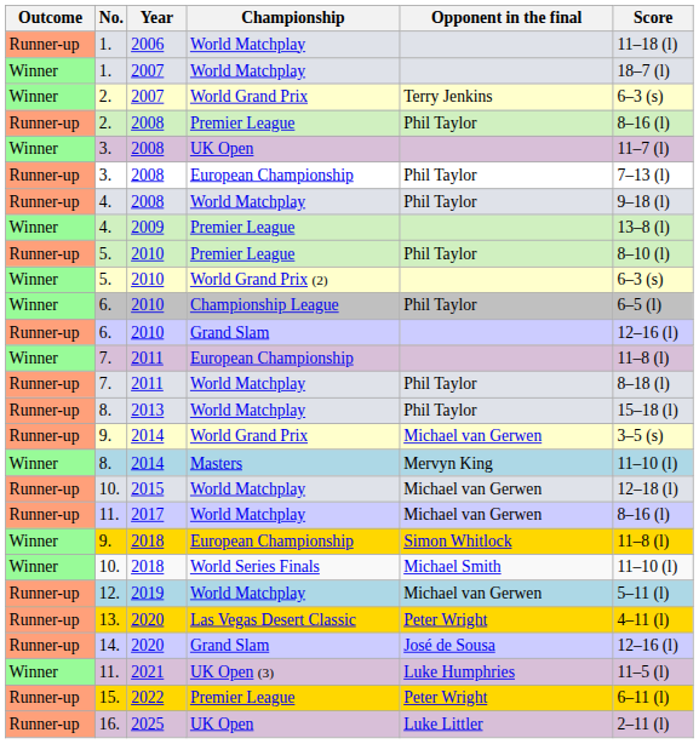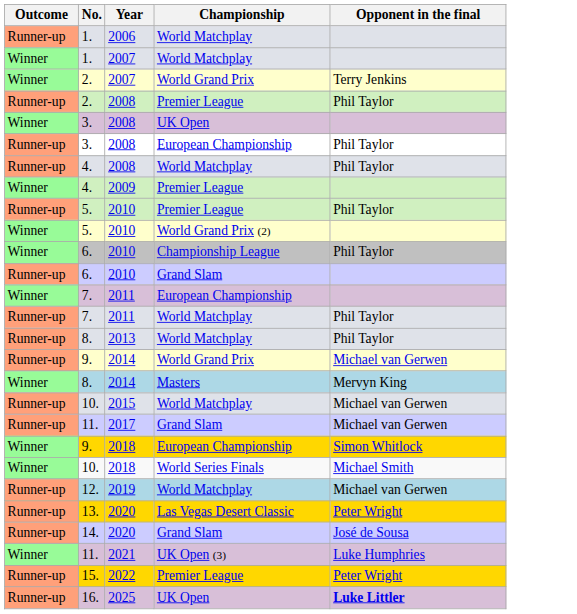 <table class="sortable wikitable">
 <tr>
 <th width="80">Outcome</th>
 <th width="20">No.</th>
 <th width="50">Year</th>
 <th style="width:200px;">Championship</th>
 <th style="width:200px;">Opponent in the final</th>
-<th width="70">Score</th>
 </tr>
 <tr style="background:#dfe2e9;">
 <td style="background:#ffa07a;">Runner-up</td>
 <td>1.</td>
 <td><a href='#'>2006</a></td>
 <td><a href='#'>World Matchplay</a></td>
 <td> </td>
-<td>11–18 (l)</td>
 </tr>
 <tr style="background:#dfe2e9;">
 <td style="background:#98FB98">Winner</td>
 <td>1.</td>
 <td><a href='#'>2007</a></td>
 <td><a href='#'>World Matchplay</a></td>
 <td> </td>
-<td>18–7 (l)</td>
 </tr>
 <tr style="background:#FFFFCC;">
 <td style="background:#98FB98">Winner</td>
 <td>2.</td>
 <td><a href='#'>2007</a></td>
 <td><a href='#'>World Grand Prix</a></td>
 <td> Terry Jenkins</td>
-<td>6–3 (s)</td>
 </tr>
 <tr style="background:#d0f0c0;">
 <td style="background:#ffa07a;">Runner-up</td>
 <td>2.</td>
 <td><a href='#'>2008</a></td>
 <td><a href='#'>Premier League</a></td>
 <td> Phil Taylor</td>
-<td>8–16 (l)</td>
 </tr>
 <tr style="background:thistle;">
 <td style="background:#98FB98">Winner</td>
 <td>3.</td>
 <td><a href='#'>2008</a></td>
 <td><a href='#'>UK Open</a></td>
 <td> </td>
-<td>11–7 (l)</td>
 </tr>
 <tr bgcolor="white">
 <td style="background:#ffa07a;">Runner-up</td>
 <td>3.</td>
 <td><a href='#'>2008</a></td>
 <td><a href='#'>European Championship</a></td>
 <td> Phil Taylor</td>
-<td>7–13 (l)</td>
 </tr>
 <tr style="background:#dfe2e9;">
 <td style="background:#ffa07a;">Runner-up</td>
 <td>4.</td>
 <td><a href='#'>2008</a></td>
 <td><a href='#'>World Matchplay</a></td>
 <td> Phil Taylor</td>
-<td>9–18 (l)</td>
 </tr>
 <tr style="background:#d0f0c0;">
 <td style="background:#98FB98">Winner</td>
 <td>4.</td>
 <td><a href='#'>2009</a></td>
 <td><a href='#'>Premier League</a></td>
 <td> </td>
-<td>13–8 (l)</td>
 </tr>
 <tr style="background:#d0f0c0;">
 <td style="background:#ffa07a;">Runner-up</td>
 <td>5.</td>
 <td><a href='#'>2010</a></td>
 <td><a href='#'>Premier League</a></td>
 <td> Phil Taylor</td>
-<td>8–10 (l)</td>
 </tr>
 <tr style="background:#FFFFCC;">
 <td style="background:#98FB98">Winner</td>
 <td>5.</td>
 <td><a href='#'>2010</a></td>
 <td><a href='#'>World Grand Prix</a> <small>(2)</small></td>
 <td> </td>
-<td>6–3 (s)</td>
 </tr>
 <tr bgcolor="silver">
 <td style="background:#98FB98">Winner</td>
 <td>6.</td>
 <td><a href='#'>2010</a></td>
 <td><a href='#'>Championship League</a></td>
 <td> Phil Taylor</td>
-<td>6–5 (l)</td>
 </tr>
 <tr style="background:#ccf;">
 <td style="background:#ffa07a;">Runner-up</td>
 <td>6.</td>
 <td><a href='#'>2010</a></td>
 <td><a href='#'>Grand Slam</a></td>
 <td> </td>
-<td>12–16 (l)</td>
 </tr>
 <tr style="background:thistle;">
 <td style="background:#98FB98">Winner</td>
 <td>7.</td>
 <td><a href='#'>2011</a></td>
 <td><a href='#'>European Championship</a></td>
 <td> </td>
-<td>11–8 (l)</td>
 </tr>
 <tr style="background:#dfe2e9;">
 <td style="background:#ffa07a;">Runner-up</td>
 <td>7.</td>
 <td><a href='#'>2011</a></td>
 <td><a href='#'>World Matchplay</a></td>
 <td> Phil Taylor</td>
-<td>8–18 (l)</td>
 </tr>
 <tr style="background:#dfe2e9;">
 <td style="background:#ffa07a;">Runner-up</td>
 <td>8.</td>
 <td><a href='#'>2013</a></td>
 <td><a href='#'>World Matchplay</a></td>
 <td> Phil Taylor</td>
-<td>15–18 (l)</td>
 </tr>
 <tr style="background:#FFFFCC;">
 <td style="background:#ffa07a;">Runner-up</td>
 <td>9.</td>
 <td><a href='#'>2014</a></td>
 <td><a href='#'>World Grand Prix</a></td>
 <td> <a href='#'>Michael van Gerwen</a></td>
-<td>3–5 (s)</td>
 </tr>
 <tr bgcolor="lightblue">
 <td style="background:#98FB98">Winner</td>
 <td>8.</td>
 <td><a href='#'>2014</a></td>
 <td><a href='#'>Masters</a></td>
 <td> Mervyn King</td>
-<td>11–10 (l)</td>
 </tr>
 <tr style="background:#dfe2e9;">
 <td style="background:#ffa07a;">Runner-up</td>
 <td>10.</td>
 <td><a href='#'>2015</a></td>
 <td><a href='#'>World Matchplay</a></td>
 <td> Michael van Gerwen</td>
-<td>12–18 (l)</td>
 </tr>
 <tr style="background:#ccf;">
 <td style="background:#ffa07a;">Runner-up</td>
 <td>11.</td>
 <td><a href='#'>2017</a></td>
-<td><a href='#'>World Matchplay</a></td>
+<td><a href='#'>Grand Slam</a></td>
 <td> Michael van Gerwen</td>
-<td>8–16 (l)</td>
 </tr>
 <tr style="background:gold;">
 <td style="background:#98FB98">Winner</td>
 <td>9.</td>
 <td><a href='#'>2018</a></td>
 <td><a href='#'>European Championship</a></td>
 <td> <a href='#'>Simon Whitlock</a></td>
-<td>11–8 (l)</td>
 </tr>
 <tr>
 <td style="background:#98FB98;">Winner</td>
 <td>10.</td>
 <td><a href='#'>2018</a></td>
 <td><a href='#'>World Series Finals</a></td>
 <td> <a href='#'>Michael Smith</a></td>
-<td>11–10 (l)</td>
 </tr>
 <tr bgcolor="lightblue">
 <td style="background:#ffa07a">Runner-up</td>
 <td>12.</td>
 <td><a href='#'>2019</a></td>
 <td><a href='#'>World Matchplay</a></td>
 <td> Michael van Gerwen</td>
-<td>5–11 (l)</td>
 </tr>
 <tr style="background:gold;">
 <td style="background:#ffa07a">Runner-up</td>
 <td>13.</td>
 <td><a href='#'>2020</a></td>
 <td><a href='#'>Las Vegas Desert Classic</a></td>
 <td> <a href='#'>Peter Wright</a></td>
-<td>4–11 (l)</td>
 </tr>
 <tr style="background:#ccf;">
 <td style="background:#ffa07a">Runner-up</td>
 <td>14.</td>
 <td><a href='#'>2020</a></td>
 <td><a href='#'>Grand Slam</a></td>
 <td> <a href='#'>José de Sousa</a></td>
-<td>12–16 (l)</td>
 </tr>
 <tr style="background:thistle;">
 <td style="background:#98FB98">Winner</td>
 <td>11.</td>
 <td><a href='#'>2021</a></td>
 <td><a href='#'>UK Open</a> <small>(3)</small></td>
 <td> <a href='#'>Luke Humphries</a></td>
-<td>11–5 (l)</td>
 </tr>
 <tr style="background:gold;">
 <td style="background:#ffa07a">Runner-up</td>
 <td>15.</td>
 <td><a href='#'>2022</a></td>
 <td><a href='#'>Premier League</a></td>
 <td> <a href='#'>Peter Wright</a></td>
-<td>6–11 (l)</td>
 </tr>
 <tr style="background:thistle;">
 <td style="background:#ffa07a">Runner-up</td>
 <td>16.</td>
 <td><a href='#'>2025</a></td>
 <td><a href='#'>UK Open</a></td>
-<td> <a href='#'>Luke Littler</a></td>
-<td>2–11 (l)</td>
+<td><strong> <a href='#'>Luke Littler</a></strong></td>
 </tr>
 </table>
